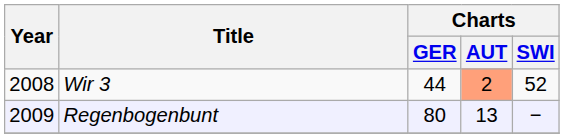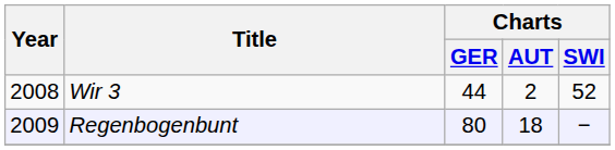 <table class="wikitable">
 <tr>
 <th width="25" rowspan="2">Year</th>
 <th width="270" rowspan="2">Title</th>
 <th colspan="3">Charts</th>
 </tr>
 <tr bgcolor="#efefef">
 <th width="30"><a href='#'>GER</a></th>
 <th width="30"><a href='#'>AUT</a></th>
 <th width="30"><a href='#'>SWI</a></th>
 </tr>
 <tr>
 <td>2008</td>
 <td><em>Wir 3</em><br></td>
 <td align="center" >44</td>
-<td align="center"  style="background: lightsalmon;">2</td>
+<td align="center" >2</td>
 <td align="center" >52</td>
 </tr>
 <tr bgcolor="#f0f0ff">
 <td>2009</td>
 <td><em>Regenbogenbunt</em><br></td>
 <td align="center" >80</td>
-<td align="center" >13</td>
+<td align="center" >18</td>
 <td align="center" >−</td>
 </tr>
 <tr>
 </tr>
 </table>
